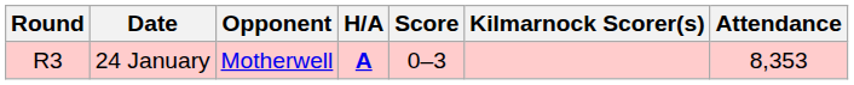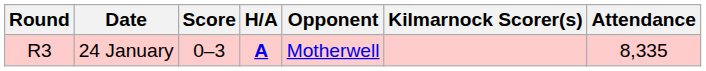 <table class="wikitable" style="text-align:center">
 <tr>
 <th>Round</th>
 <th>Date</th>
+<th>Score</th>
+<th>H/A</th>
 <th>Opponent</th>
-<th>H/A</th>
-<th>Score</th>
 <th>Kilmarnock Scorer(s)</th>
 <th>Attendance</th>
 </tr>
 <tr bgcolor=#FFCCCC>
 <td>R3</td>
 <td align=left>24 January</td>
+<td>0–3</td>
+<td><strong><a href='#'>A</a></strong></td>
 <td align=left><a href='#'>Motherwell</a></td>
-<td><strong><a href='#'>A</a></strong></td>
-<td>0–3</td>
 <td align=left></td>
-<td>8,353</td>
+<td>8,335</td>
 </tr>
 </table>
